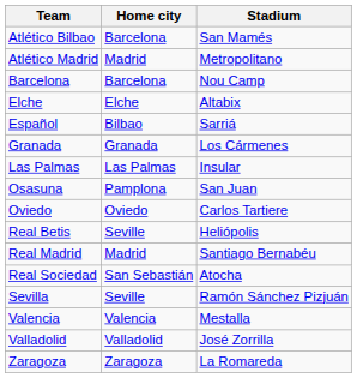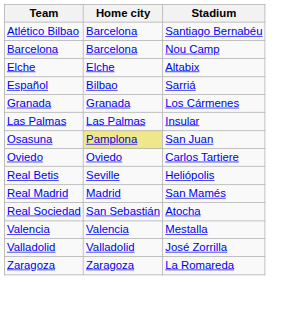 <table class="wikitable sortable" style="text-align: left;">
 <tr>
 <th>Team</th>
 <th>Home city</th>
 <th>Stadium</th>
 </tr>
 <tr>
 <td><a href='#'>Atlético Bilbao</a></td>
 <td><a href='#'>Barcelona</a></td>
-<td><a href='#'>San Mamés</a></td>
-</tr>
-<tr>
-<td><a href='#'>Atlético Madrid</a></td>
-<td><a href='#'>Madrid</a></td>
-<td><a href='#'>Metropolitano</a></td>
+<td><a href='#'>Santiago Bernabéu</a></td>
 </tr>
 <tr>
 <td><a href='#'>Barcelona</a></td>
 <td><a href='#'>Barcelona</a></td>
 <td><a href='#'>Nou Camp</a></td>
 </tr>
 <tr>
 <td><a href='#'>Elche</a></td>
 <td><a href='#'>Elche</a></td>
 <td><a href='#'>Altabix</a></td>
 </tr>
 <tr>
 <td><a href='#'>Español</a></td>
 <td><a href='#'>Bilbao</a></td>
 <td><a href='#'>Sarriá</a></td>
 </tr>
 <tr>
 <td><a href='#'>Granada</a></td>
 <td><a href='#'>Granada</a></td>
 <td><a href='#'>Los Cármenes</a></td>
 </tr>
 <tr>
 <td><a href='#'>Las Palmas</a></td>
 <td><a href='#'>Las Palmas</a></td>
 <td><a href='#'>Insular</a></td>
 </tr>
 <tr>
 <td><a href='#'>Osasuna</a></td>
-<td><a href='#'>Pamplona</a></td>
+<td style="background: khaki;"><a href='#'>Pamplona</a></td>
 <td><a href='#'>San Juan</a></td>
 </tr>
 <tr>
 <td><a href='#'>Oviedo</a></td>
 <td><a href='#'>Oviedo</a></td>
 <td><a href='#'>Carlos Tartiere</a></td>
 </tr>
 <tr>
 <td><a href='#'>Real Betis</a></td>
 <td><a href='#'>Seville</a></td>
 <td><a href='#'>Heliópolis</a></td>
 </tr>
 <tr>
 <td><a href='#'>Real Madrid</a></td>
 <td><a href='#'>Madrid</a></td>
-<td><a href='#'>Santiago Bernabéu</a></td>
+<td><a href='#'>San Mamés</a></td>
 </tr>
 <tr>
 <td><a href='#'>Real Sociedad</a></td>
 <td><a href='#'>San Sebastián</a></td>
 <td><a href='#'>Atocha</a></td>
-</tr>
-<tr>
-<td><a href='#'>Sevilla</a></td>
-<td><a href='#'>Seville</a></td>
-<td><a href='#'>Ramón Sánchez Pizjuán</a></td>
 </tr>
 <tr>
 <td><a href='#'>Valencia</a></td>
 <td><a href='#'>Valencia</a></td>
 <td><a href='#'>Mestalla</a></td>
 </tr>
 <tr>
 <td><a href='#'>Valladolid</a></td>
 <td><a href='#'>Valladolid</a></td>
 <td><a href='#'>José Zorrilla</a></td>
 </tr>
 <tr>
 <td><a href='#'>Zaragoza</a></td>
 <td><a href='#'>Zaragoza</a></td>
 <td><a href='#'>La Romareda</a></td>
 </tr>
 </table>
